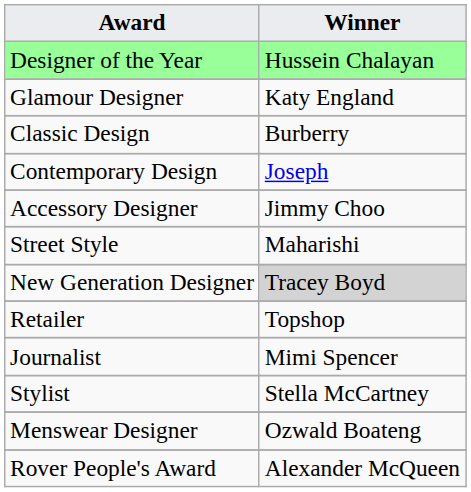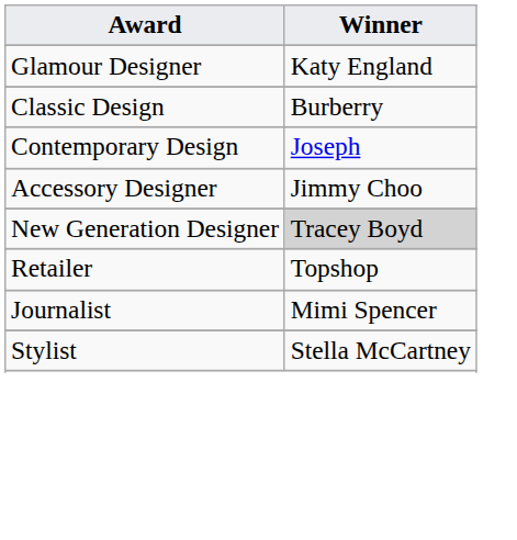 <table class="wikitable">
 <tr>
 <th style="background:#EAECF0">Award</th>
 <th style="background:#EAECF0">Winner</th>
-</tr>
-<tr>
-<td style="background:#99ff99">Designer of the Year</td>
-<td style="background:#99ff99">Hussein Chalayan</td>
 </tr>
 <tr>
 </tr>
 <tr>
 <td>Glamour Designer</td>
 <td>Katy England</td>
 </tr>
 <tr>
 </tr>
 <tr>
 <td>Classic Design</td>
 <td>Burberry</td>
 </tr>
 <tr>
 </tr>
 <tr>
 <td>Contemporary Design</td>
 <td><a href='#'>Joseph</a></td>
 </tr>
 <tr>
 </tr>
 <tr>
 <td>Accessory Designer</td>
 <td>Jimmy Choo</td>
 </tr>
 <tr>
 </tr>
 <tr>
-<td>Street Style</td>
-<td>Maharishi</td>
-</tr>
-<tr>
 </tr>
 <tr>
 <td>New Generation Designer</td>
 <td style="background: lightgrey;">Tracey Boyd</td>
 </tr>
 <tr>
 </tr>
 <tr>
 <td>Retailer</td>
 <td>Topshop</td>
 </tr>
 <tr>
 </tr>
 <tr>
 <td>Journalist</td>
 <td>Mimi Spencer</td>
 </tr>
 <tr>
 </tr>
 <tr>
 <td>Stylist</td>
 <td>Stella McCartney</td>
 </tr>
 <tr>
 </tr>
 <tr>
-<td>Menswear Designer</td>
-<td>Ozwald Boateng</td>
-</tr>
-<tr>
-</tr>
-<tr>
-<td>Rover People's Award</td>
-<td>Alexander McQueen</td>
 </tr>
 </table>
